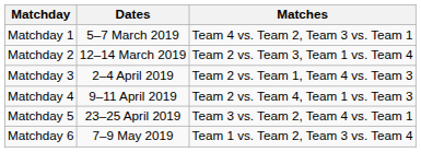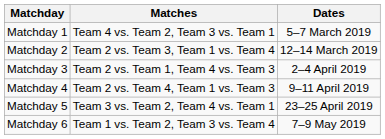 <table class="wikitable" style="text-align:center">
 <tr>
 <th>Matchday</th>
+<th>Matches</th>
 <th>Dates</th>
-<th>Matches</th>
 </tr>
 <tr>
 <td>Matchday 1</td>
+<td>Team 4 vs. Team 2, Team 3 vs. Team 1</td>
 <td>5–7 March 2019</td>
-<td>Team 4 vs. Team 2, Team 3 vs. Team 1</td>
 </tr>
 <tr>
 <td>Matchday 2</td>
+<td>Team 2 vs. Team 3, Team 1 vs. Team 4</td>
 <td>12–14 March 2019</td>
-<td>Team 2 vs. Team 3, Team 1 vs. Team 4</td>
 </tr>
 <tr>
 <td>Matchday 3</td>
+<td>Team 2 vs. Team 1, Team 4 vs. Team 3</td>
 <td>2–4 April 2019</td>
-<td>Team 2 vs. Team 1, Team 4 vs. Team 3</td>
 </tr>
 <tr>
 <td>Matchday 4</td>
+<td>Team 2 vs. Team 4, Team 1 vs. Team 3</td>
 <td>9–11 April 2019</td>
-<td>Team 2 vs. Team 4, Team 1 vs. Team 3</td>
 </tr>
 <tr>
 <td>Matchday 5</td>
+<td>Team 3 vs. Team 2, Team 4 vs. Team 1</td>
 <td>23–25 April 2019</td>
-<td>Team 3 vs. Team 2, Team 4 vs. Team 1</td>
 </tr>
 <tr>
 <td>Matchday 6</td>
+<td>Team 1 vs. Team 2, Team 3 vs. Team 4</td>
 <td>7–9 May 2019</td>
-<td>Team 1 vs. Team 2, Team 3 vs. Team 4</td>
 </tr>
 </table>
